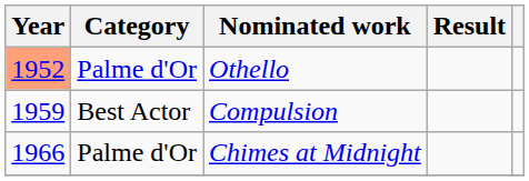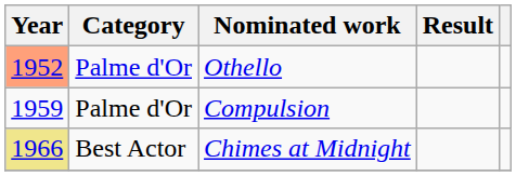 <table class="wikitable">
 <tr>
 <th>Year</th>
 <th>Category</th>
 <th>Nominated work</th>
 <th>Result</th>
 <th></th>
 </tr>
 <tr>
 <td style="background: lightsalmon;"><a href='#'>1952</a></td>
 <td><a href='#'>Palme d'Or</a></td>
 <td><em><a href='#'>Othello</a></em></td>
 <td></td>
 <td></td>
 </tr>
 <tr>
 <td><a href='#'>1959</a></td>
-<td>Best Actor</td>
+<td>Palme d'Or</td>
 <td><em><a href='#'>Compulsion</a></em></td>
 <td></td>
 <td></td>
 </tr>
 <tr>
-<td><a href='#'>1966</a></td>
-<td>Palme d'Or</td>
+<td style="background: khaki;"><a href='#'>1966</a></td>
+<td>Best Actor</td>
 <td><em><a href='#'>Chimes at Midnight</a></em></td>
 <td></td>
 <td></td>
 </tr>
 <tr>
 </tr>
 </table>
